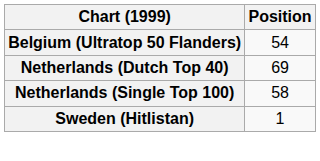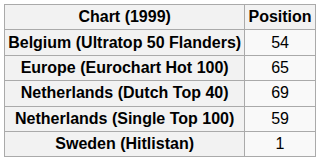 <table class="wikitable sortable plainrowheaders" style="text-align:center">
 <tr>
 <th scope="col">Chart (1999)</th>
 <th scope="col">Position</th>
 </tr>
 <tr>
 <th scope = "row">Belgium (Ultratop 50 Flanders)</th>
 <td>54</td>
 </tr>
 <tr>
+<th scope = "row">Europe (Eurochart Hot 100)</th>
+<td>65</td>
+</tr>
+<tr>
 <th scope = "row">Netherlands (Dutch Top 40)</th>
 <td>69</td>
 </tr>
 <tr>
 <th scope = "row">Netherlands (Single Top 100)</th>
-<td>58</td>
+<td>59</td>
 </tr>
 <tr>
 <th scope = "row">Sweden (Hitlistan)</th>
 <td>1</td>
 </tr>
 </table>
